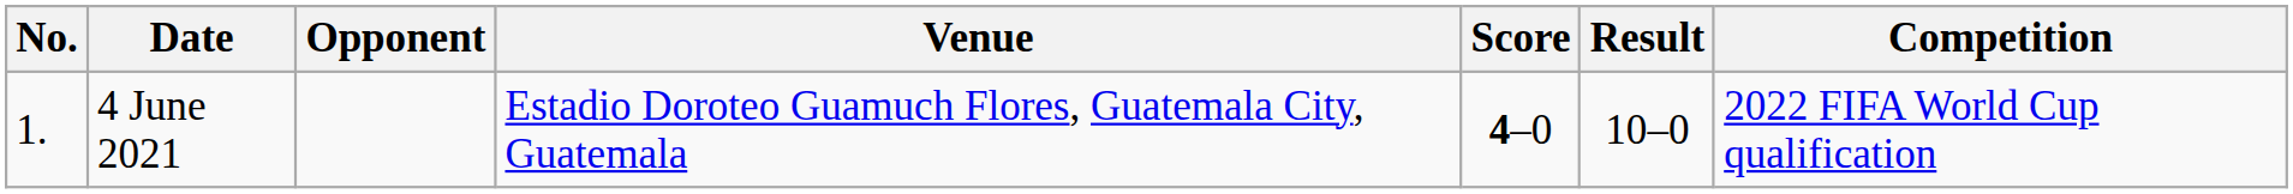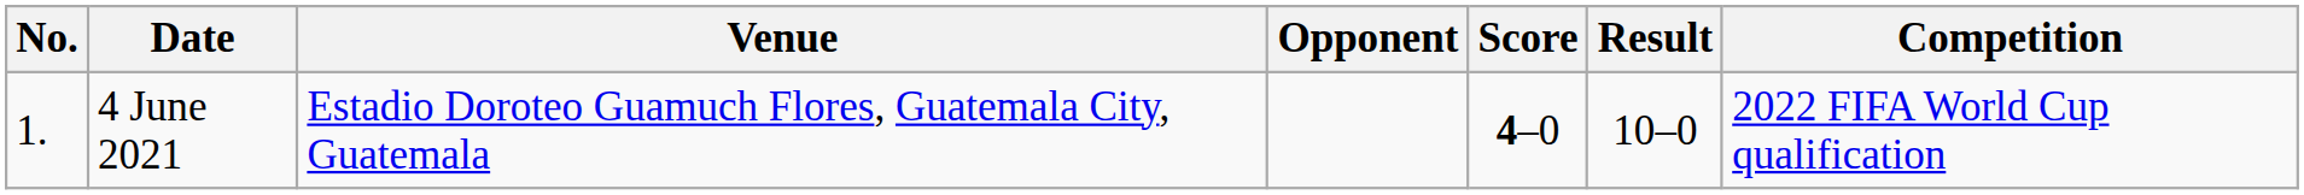 <table class="wikitable">
 <tr>
 <th>No.</th>
 <th>Date</th>
+<th>Venue</th>
 <th>Opponent</th>
-<th>Venue</th>
 <th>Score</th>
 <th>Result</th>
 <th>Competition</th>
 </tr>
 <tr>
 <td>1.</td>
 <td>4 June 2021</td>
+<td><a href='#'>Estadio Doroteo Guamuch Flores</a>, <a href='#'>Guatemala City</a>, <a href='#'>Guatemala</a></td>
 <td></td>
-<td><a href='#'>Estadio Doroteo Guamuch Flores</a>, <a href='#'>Guatemala City</a>, <a href='#'>Guatemala</a></td>
 <td align=center><strong>4</strong>–0</td>
 <td align=center>10–0</td>
 <td><a href='#'>2022 FIFA World Cup qualification</a></td>
 </tr>
 </table>
